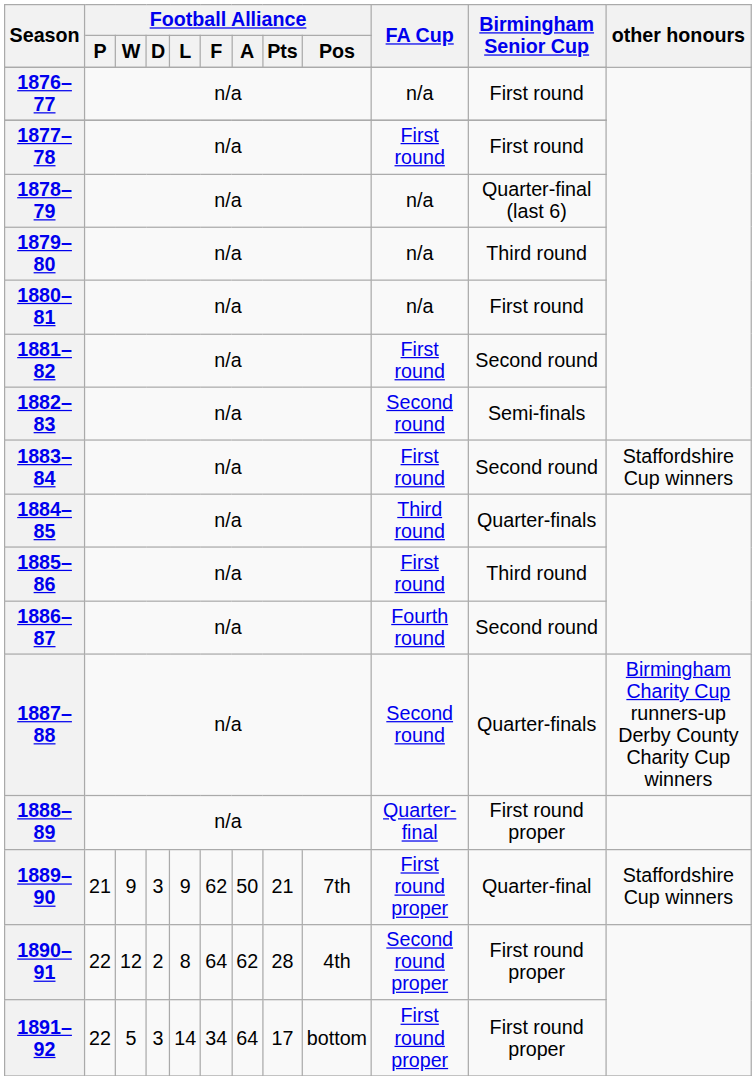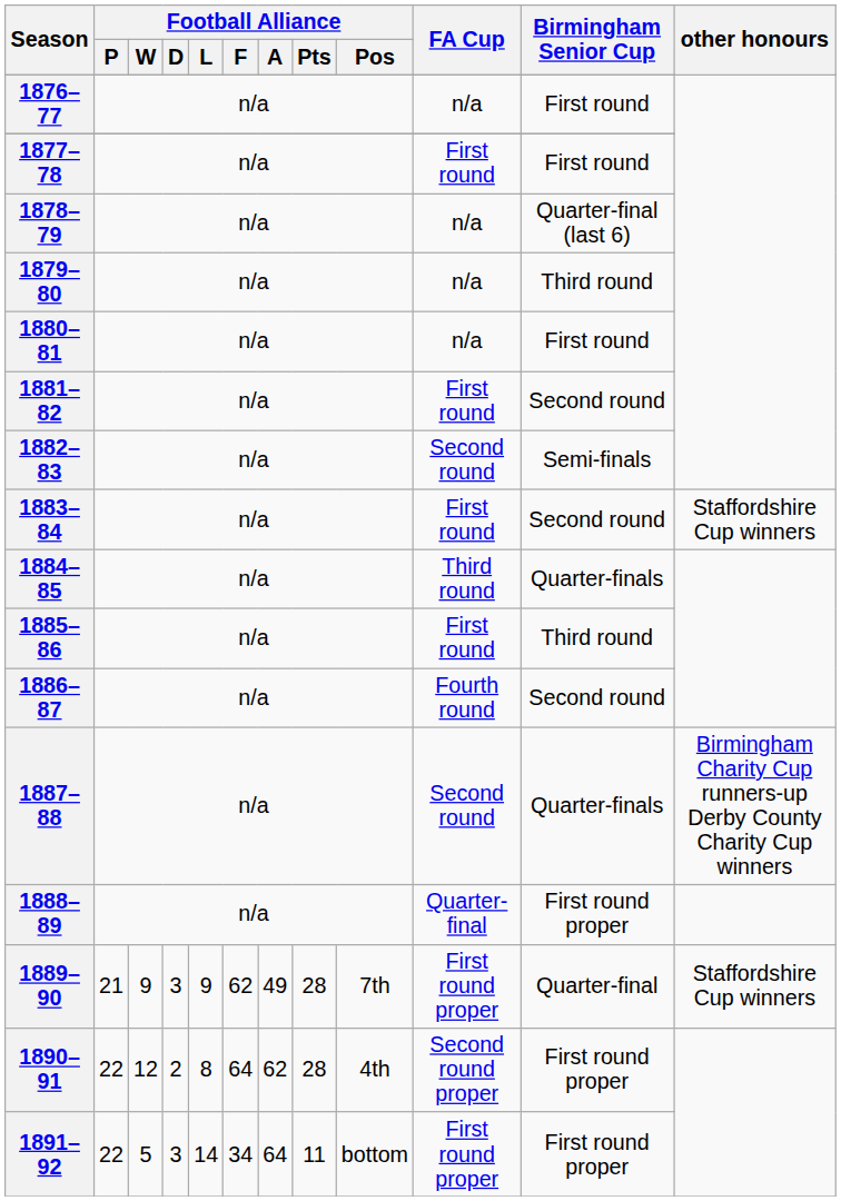 <table class="wikitable plainrowheaders" style="text-align: center">
 <tr>
 <th rowspan=2>Season</th>
 <th colspan=8><a href='#'>Football Alliance</a></th>
 <th rowspan=2><a href='#'>FA Cup</a></th>
 <th rowspan=2><a href='#'>Birmingham Senior Cup</a></th>
 <th rowspan=2>other honours</th>
 </tr>
 <tr>
 <th>P</th>
 <th>W</th>
 <th>D</th>
 <th>L</th>
 <th>F</th>
 <th>A</th>
 <th>Pts</th>
 <th>Pos</th>
 </tr>
 <tr>
 </tr>
 <tr>
 <th scope=row><a href='#'>1876–77</a></th>
 <td colspan=8>n/a</td>
 <td>n/a</td>
 <td>First round</td>
 </tr>
 <tr>
 </tr>
 <tr>
 <th scope=row><a href='#'>1877–78</a></th>
 <td colspan=8>n/a</td>
 <td><a href='#'>First round</a></td>
 <td>First round</td>
 </tr>
 <tr>
 <th scope=row><a href='#'>1878–79</a></th>
 <td colspan=8>n/a</td>
 <td>n/a</td>
 <td>Quarter-final (last 6)</td>
 </tr>
 <tr>
 <th scope=row><a href='#'>1879–80</a></th>
 <td colspan=8>n/a</td>
 <td>n/a</td>
 <td>Third round</td>
 </tr>
 <tr>
 <th scope=row><a href='#'>1880–81</a></th>
 <td colspan=8>n/a</td>
 <td>n/a</td>
 <td>First round</td>
 </tr>
 <tr>
 <th scope=row><a href='#'>1881–82</a></th>
 <td colspan=8>n/a</td>
 <td><a href='#'>First round</a></td>
 <td>Second round</td>
 </tr>
 <tr>
 <th scope=row><a href='#'>1882–83</a></th>
 <td colspan=8>n/a</td>
 <td><a href='#'>Second round</a></td>
 <td>Semi-finals</td>
 </tr>
 <tr>
 <th scope=row><a href='#'>1883–84</a></th>
 <td colspan=8>n/a</td>
 <td><a href='#'>First round</a></td>
 <td>Second round</td>
 <td>Staffordshire Cup winners</td>
 </tr>
 <tr>
 <th scope=row><a href='#'>1884–85</a></th>
 <td colspan=8>n/a</td>
 <td><a href='#'>Third round</a></td>
 <td>Quarter-finals</td>
 </tr>
 <tr>
 <th scope=row><a href='#'>1885–86</a></th>
 <td colspan=8>n/a</td>
 <td><a href='#'>First round</a></td>
 <td>Third round</td>
 </tr>
 <tr>
 <th scope=row><a href='#'>1886–87</a></th>
 <td colspan=8>n/a</td>
 <td><a href='#'>Fourth round</a></td>
 <td>Second round</td>
 </tr>
 <tr>
 <th scope=row><a href='#'>1887–88</a></th>
 <td colspan=8>n/a</td>
 <td><a href='#'>Second round</a></td>
 <td>Quarter-finals</td>
 <td><a href='#'>Birmingham Charity Cup</a> runners-up<br>Derby County Charity Cup winners</td>
 </tr>
 <tr>
 <th scope=row><a href='#'>1888–89</a></th>
 <td colspan=8>n/a</td>
 <td><a href='#'>Quarter-final</a></td>
 <td>First round proper</td>
 </tr>
 <tr>
 <th scope=row><a href='#'>1889–90</a></th>
 <td>21</td>
 <td>9</td>
 <td>3</td>
 <td>9</td>
 <td>62</td>
-<td>50</td>
-<td>21</td>
+<td>49</td>
+<td>28</td>
 <td>7th</td>
 <td><a href='#'>First round proper</a></td>
 <td>Quarter-final</td>
 <td>Staffordshire Cup winners</td>
 </tr>
 <tr>
 <th scope=row><a href='#'>1890–91</a></th>
 <td>22</td>
 <td>12</td>
 <td>2</td>
 <td>8</td>
 <td>64</td>
 <td>62</td>
 <td>28</td>
 <td>4th</td>
 <td><a href='#'>Second round proper</a></td>
 <td>First round proper</td>
 </tr>
 <tr>
 <th scope=row><a href='#'>1891–92</a></th>
 <td>22</td>
 <td>5</td>
 <td>3</td>
 <td>14</td>
 <td>34</td>
 <td>64</td>
-<td>17</td>
+<td>11</td>
 <td>bottom</td>
 <td><a href='#'>First round proper</a></td>
 <td>First round proper</td>
 </tr>
 </table>
